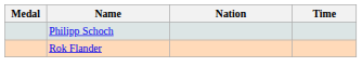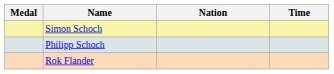 <table class=wikitable style="border:1px solid #AAAAAA;font-size:90%">
 <tr bgcolor="#E4E4E4">
 <th width=50>Medal</th>
 <th width=160>Name</th>
 <th width=160>Nation</th>
 <th width=80>Time</th>
+</tr>
+<tr bgcolor="#F7F6A8">
+<td align="center"></td>
+<td><a href='#'>Simon Schoch</a></td>
+<td></td>
+<td align="center"></td>
 </tr>
 <tr bgcolor="#DCE5E5">
 <td align="center"></td>
 <td><a href='#'>Philipp Schoch</a></td>
 <td></td>
 <td align="center"></td>
 </tr>
 <tr bgcolor="#FFDAB9">
 <td align="center"></td>
 <td><a href='#'>Rok Flander</a></td>
 <td></td>
 <td align="center"></td>
 </tr>
 </table>
